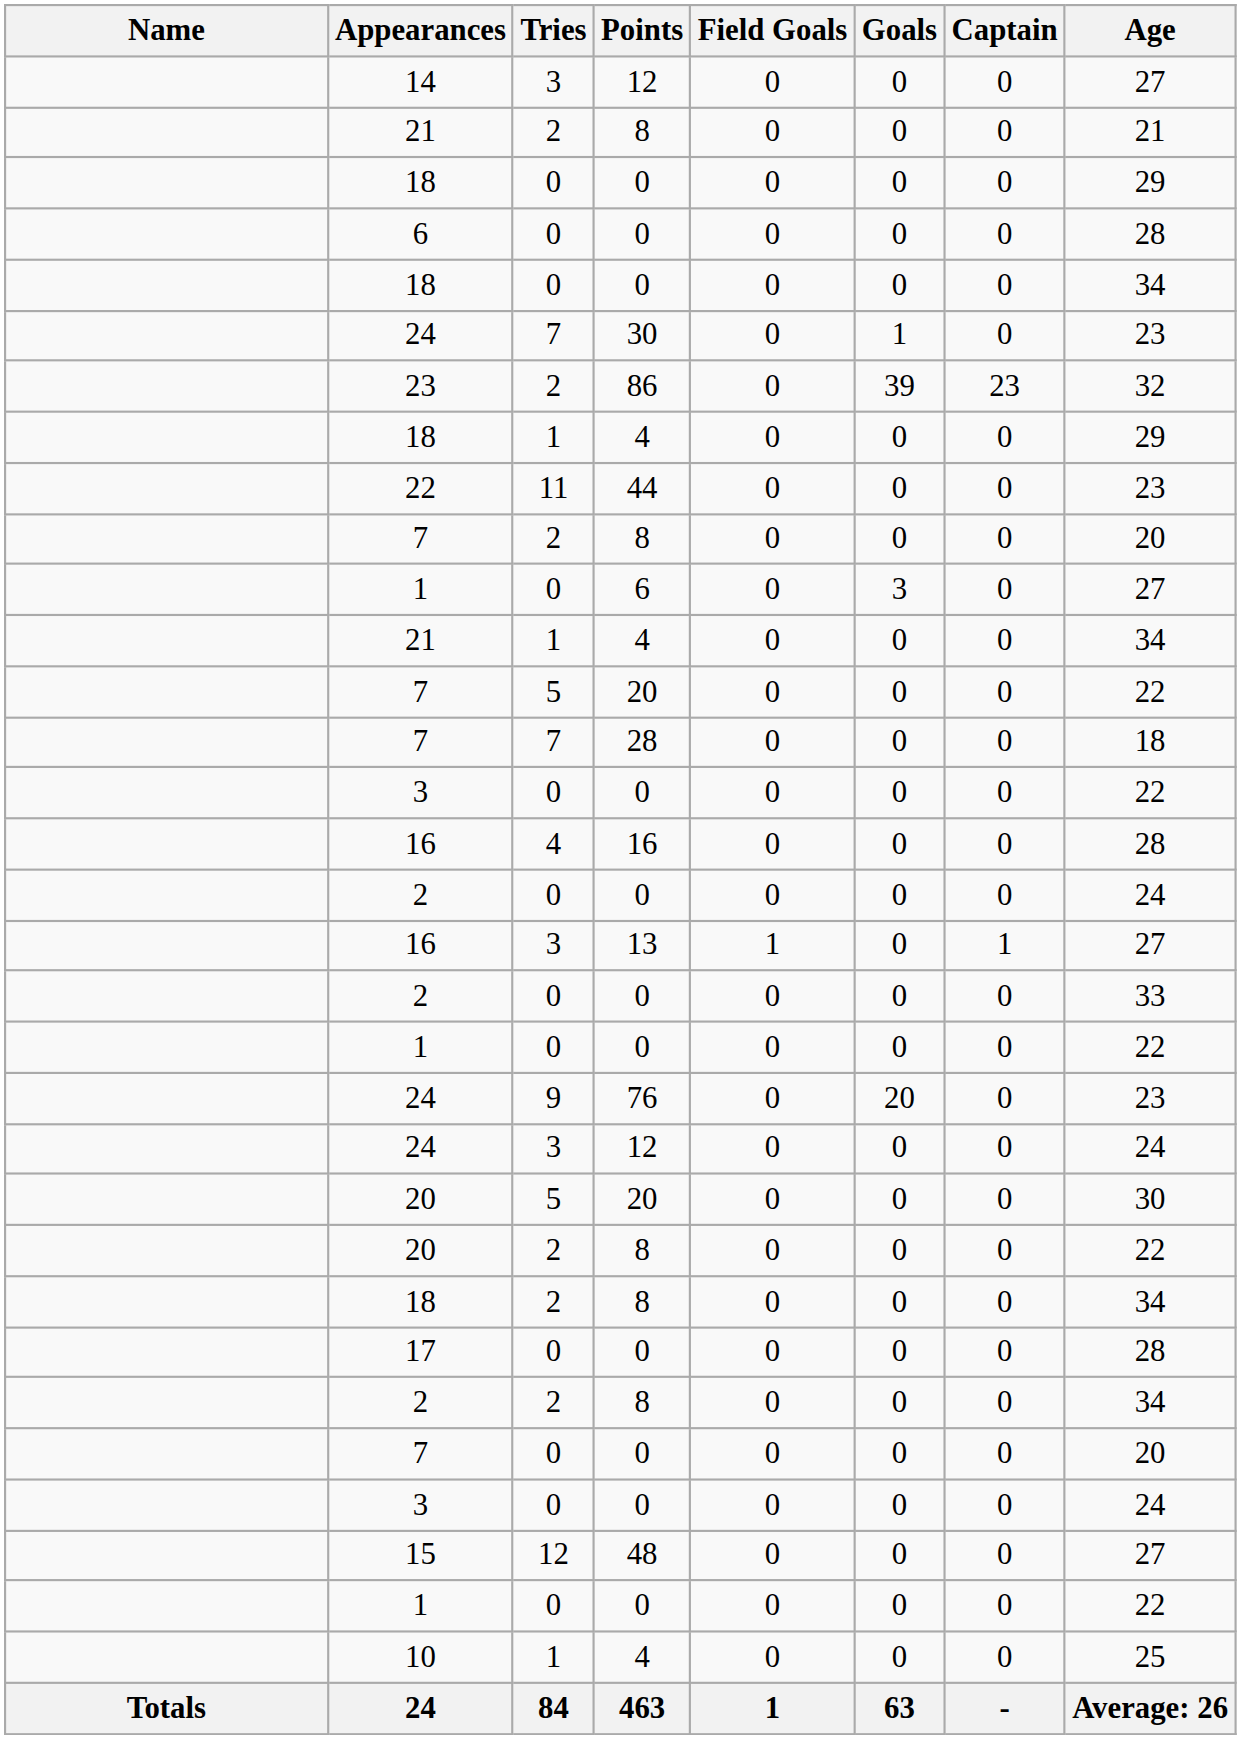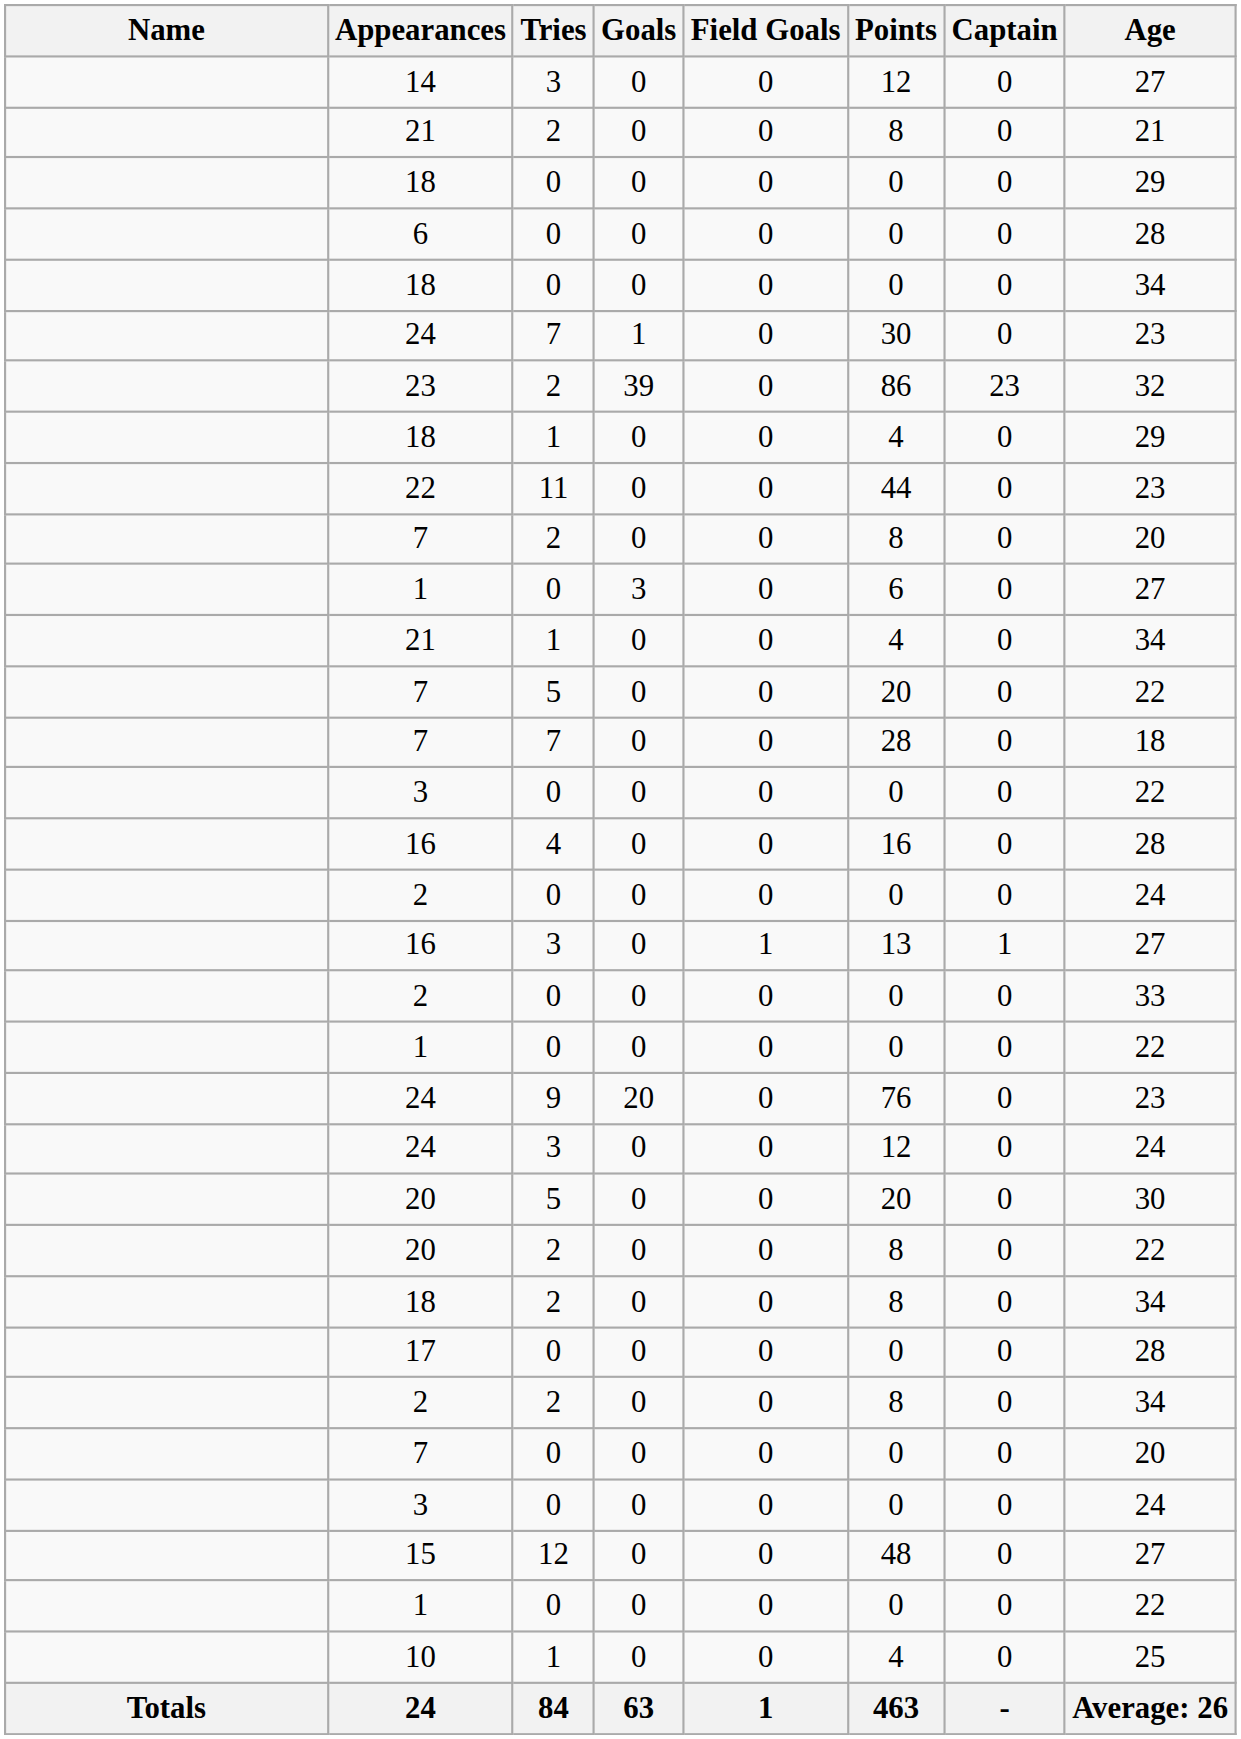 <table class="wikitable sortable" style="text-align: center; font-size:90%">
 <tr>
 <th style="width:10em">Name</th>
 <th>Appearances</th>
 <th>Tries</th>
+<th>Goals</th>
+<th>Field Goals</th>
 <th>Points</th>
-<th>Field Goals</th>
-<th>Goals</th>
 <th>Captain</th>
 <th>Age</th>
 </tr>
 <tr>
 <td></td>
 <td>14</td>
 <td>3</td>
-<td>12</td>
 <td>0</td>
 <td>0</td>
+<td>12</td>
 <td>0</td>
 <td>27</td>
 </tr>
 <tr>
 <td></td>
 <td>21</td>
 <td>2</td>
-<td>8</td>
 <td>0</td>
 <td>0</td>
+<td>8</td>
 <td>0</td>
 <td>21</td>
 </tr>
 <tr>
 <td></td>
 <td>18</td>
 <td>0</td>
 <td>0</td>
 <td>0</td>
 <td>0</td>
 <td>0</td>
 <td>29</td>
 </tr>
 <tr>
 <td></td>
 <td>6</td>
 <td>0</td>
 <td>0</td>
 <td>0</td>
 <td>0</td>
 <td>0</td>
 <td>28</td>
 </tr>
 <tr>
 <td></td>
 <td>18</td>
 <td>0</td>
 <td>0</td>
 <td>0</td>
 <td>0</td>
 <td>0</td>
 <td>34</td>
 </tr>
 <tr>
 <td></td>
 <td>24</td>
 <td>7</td>
+<td>1</td>
+<td>0</td>
 <td>30</td>
-<td>0</td>
-<td>1</td>
 <td>0</td>
 <td>23</td>
 </tr>
 <tr>
 <td></td>
 <td>23</td>
 <td>2</td>
+<td>39</td>
+<td>0</td>
 <td>86</td>
-<td>0</td>
-<td>39</td>
 <td>23</td>
 <td>32</td>
 </tr>
 <tr>
 <td></td>
 <td>18</td>
 <td>1</td>
-<td>4</td>
 <td>0</td>
 <td>0</td>
+<td>4</td>
 <td>0</td>
 <td>29</td>
 </tr>
 <tr>
 <td></td>
 <td>22</td>
 <td>11</td>
-<td>44</td>
 <td>0</td>
 <td>0</td>
+<td>44</td>
 <td>0</td>
 <td>23</td>
 </tr>
 <tr>
 <td></td>
 <td>7</td>
 <td>2</td>
-<td>8</td>
 <td>0</td>
 <td>0</td>
+<td>8</td>
 <td>0</td>
 <td>20</td>
 </tr>
 <tr>
 <td></td>
 <td>1</td>
 <td>0</td>
+<td>3</td>
+<td>0</td>
 <td>6</td>
-<td>0</td>
-<td>3</td>
 <td>0</td>
 <td>27</td>
 </tr>
 <tr>
 <td></td>
 <td>21</td>
 <td>1</td>
-<td>4</td>
 <td>0</td>
 <td>0</td>
+<td>4</td>
 <td>0</td>
 <td>34</td>
 </tr>
 <tr>
 <td></td>
 <td>7</td>
 <td>5</td>
-<td>20</td>
 <td>0</td>
 <td>0</td>
+<td>20</td>
 <td>0</td>
 <td>22</td>
 </tr>
 <tr>
 <td></td>
 <td>7</td>
 <td>7</td>
-<td>28</td>
 <td>0</td>
 <td>0</td>
+<td>28</td>
 <td>0</td>
 <td>18</td>
 </tr>
 <tr>
 <td></td>
 <td>3</td>
 <td>0</td>
 <td>0</td>
 <td>0</td>
 <td>0</td>
 <td>0</td>
 <td>22</td>
 </tr>
 <tr>
 <td></td>
 <td>16</td>
 <td>4</td>
-<td>16</td>
 <td>0</td>
 <td>0</td>
+<td>16</td>
 <td>0</td>
 <td>28</td>
 </tr>
 <tr>
 <td></td>
 <td>2</td>
 <td>0</td>
 <td>0</td>
 <td>0</td>
 <td>0</td>
 <td>0</td>
 <td>24</td>
 </tr>
 <tr>
 <td></td>
 <td>16</td>
 <td>3</td>
+<td>0</td>
+<td>1</td>
 <td>13</td>
-<td>1</td>
-<td>0</td>
 <td>1</td>
 <td>27</td>
 </tr>
 <tr>
 <td></td>
 <td>2</td>
 <td>0</td>
 <td>0</td>
 <td>0</td>
 <td>0</td>
 <td>0</td>
 <td>33</td>
 </tr>
 <tr>
 <td></td>
 <td>1</td>
 <td>0</td>
 <td>0</td>
 <td>0</td>
 <td>0</td>
 <td>0</td>
 <td>22</td>
 </tr>
 <tr>
 <td></td>
 <td>24</td>
 <td>9</td>
+<td>20</td>
+<td>0</td>
 <td>76</td>
-<td>0</td>
-<td>20</td>
 <td>0</td>
 <td>23</td>
 </tr>
 <tr>
 <td></td>
 <td>24</td>
 <td>3</td>
-<td>12</td>
 <td>0</td>
 <td>0</td>
+<td>12</td>
 <td>0</td>
 <td>24</td>
 </tr>
 <tr>
 <td></td>
 <td>20</td>
 <td>5</td>
-<td>20</td>
 <td>0</td>
 <td>0</td>
+<td>20</td>
 <td>0</td>
 <td>30</td>
 </tr>
 <tr>
 <td></td>
 <td>20</td>
 <td>2</td>
-<td>8</td>
 <td>0</td>
 <td>0</td>
+<td>8</td>
 <td>0</td>
 <td>22</td>
 </tr>
 <tr>
 <td></td>
 <td>18</td>
 <td>2</td>
-<td>8</td>
 <td>0</td>
 <td>0</td>
+<td>8</td>
 <td>0</td>
 <td>34</td>
 </tr>
 <tr>
 <td></td>
 <td>17</td>
 <td>0</td>
 <td>0</td>
 <td>0</td>
 <td>0</td>
 <td>0</td>
 <td>28</td>
 </tr>
 <tr>
 <td></td>
 <td>2</td>
 <td>2</td>
-<td>8</td>
 <td>0</td>
 <td>0</td>
+<td>8</td>
 <td>0</td>
 <td>34</td>
 </tr>
 <tr>
 <td></td>
 <td>7</td>
 <td>0</td>
 <td>0</td>
 <td>0</td>
 <td>0</td>
 <td>0</td>
 <td>20</td>
 </tr>
 <tr>
 <td></td>
 <td>3</td>
 <td>0</td>
 <td>0</td>
 <td>0</td>
 <td>0</td>
 <td>0</td>
 <td>24</td>
 </tr>
 <tr>
 <td></td>
 <td>15</td>
 <td>12</td>
-<td>48</td>
 <td>0</td>
 <td>0</td>
+<td>48</td>
 <td>0</td>
 <td>27</td>
 </tr>
 <tr>
 <td></td>
 <td>1</td>
 <td>0</td>
 <td>0</td>
 <td>0</td>
 <td>0</td>
 <td>0</td>
 <td>22</td>
 </tr>
 <tr>
 <td></td>
 <td>10</td>
 <td>1</td>
-<td>4</td>
 <td>0</td>
 <td>0</td>
+<td>4</td>
 <td>0</td>
 <td>25</td>
 </tr>
 <tr class="sortbottom">
 <th>Totals</th>
 <th>24</th>
 <th>84</th>
+<th>63</th>
+<th>1</th>
 <th>463</th>
-<th>1</th>
-<th>63</th>
 <th>-</th>
 <th>Average: 26</th>
 </tr>
 </table>
